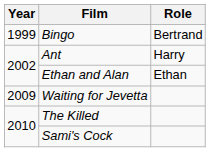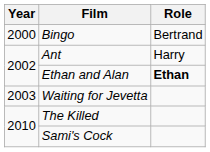 <table class="wikitable sortable">
 <tr>
 <th>Year</th>
 <th>Film</th>
 <th>Role</th>
 </tr>
 <tr>
-<td>1999</td>
+<td>2000</td>
 <td><em>Bingo</em></td>
 <td>Bertrand</td>
 </tr>
 <tr>
 <td rowspan="2">2002</td>
 <td><em>Ant</em></td>
 <td>Harry</td>
 </tr>
 <tr>
 <td><em>Ethan and Alan</em></td>
-<td>Ethan</td>
+<td><strong>Ethan</strong></td>
 </tr>
 <tr>
-<td>2009</td>
+<td>2003</td>
 <td><em>Waiting for Jevetta</em></td>
 <td></td>
 </tr>
 <tr>
 <td rowspan="2">2010</td>
 <td><em>The Killed</em></td>
 <td></td>
 </tr>
 <tr>
 <td><em>Sami's Cock</em></td>
 <td></td>
 </tr>
 </table>
